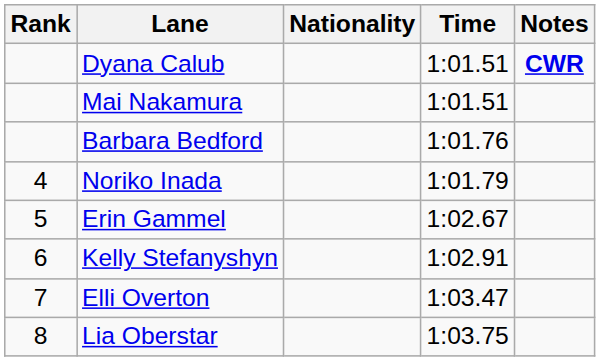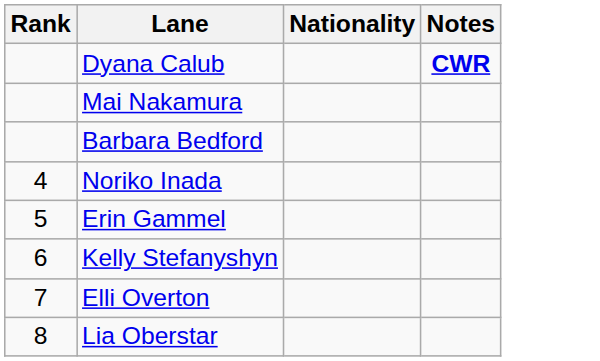 <table class="wikitable sortable" style="text-align:center">
 <tr>
 <th>Rank</th>
 <th>Lane</th>
 <th>Nationality</th>
-<th>Time</th>
 <th>Notes</th>
 </tr>
 <tr>
 <td></td>
 <td align=left><a href='#'>Dyana Calub</a></td>
 <td align=left></td>
-<td>1:01.51</td>
 <td><strong><a href='#'>CWR</a></strong></td>
 </tr>
 <tr>
 <td></td>
 <td align=left><a href='#'>Mai Nakamura</a></td>
 <td align=left></td>
-<td>1:01.51</td>
 <td></td>
 </tr>
 <tr>
 <td></td>
 <td align=left><a href='#'>Barbara Bedford</a></td>
 <td align=left></td>
-<td>1:01.76</td>
 <td></td>
 </tr>
 <tr>
 <td>4</td>
 <td align=left><a href='#'>Noriko Inada</a></td>
 <td align=left></td>
-<td>1:01.79</td>
 <td></td>
 </tr>
 <tr>
 <td>5</td>
 <td align=left><a href='#'>Erin Gammel</a></td>
 <td align=left></td>
-<td>1:02.67</td>
 <td></td>
 </tr>
 <tr>
 <td>6</td>
 <td align=left><a href='#'>Kelly Stefanyshyn</a></td>
 <td align=left></td>
-<td>1:02.91</td>
 <td></td>
 </tr>
 <tr>
 <td>7</td>
 <td align=left><a href='#'>Elli Overton</a></td>
 <td align=left></td>
-<td>1:03.47</td>
 <td></td>
 </tr>
 <tr>
 <td>8</td>
 <td align=left><a href='#'>Lia Oberstar</a></td>
 <td align=left></td>
-<td>1:03.75</td>
 <td></td>
 </tr>
 </table>
